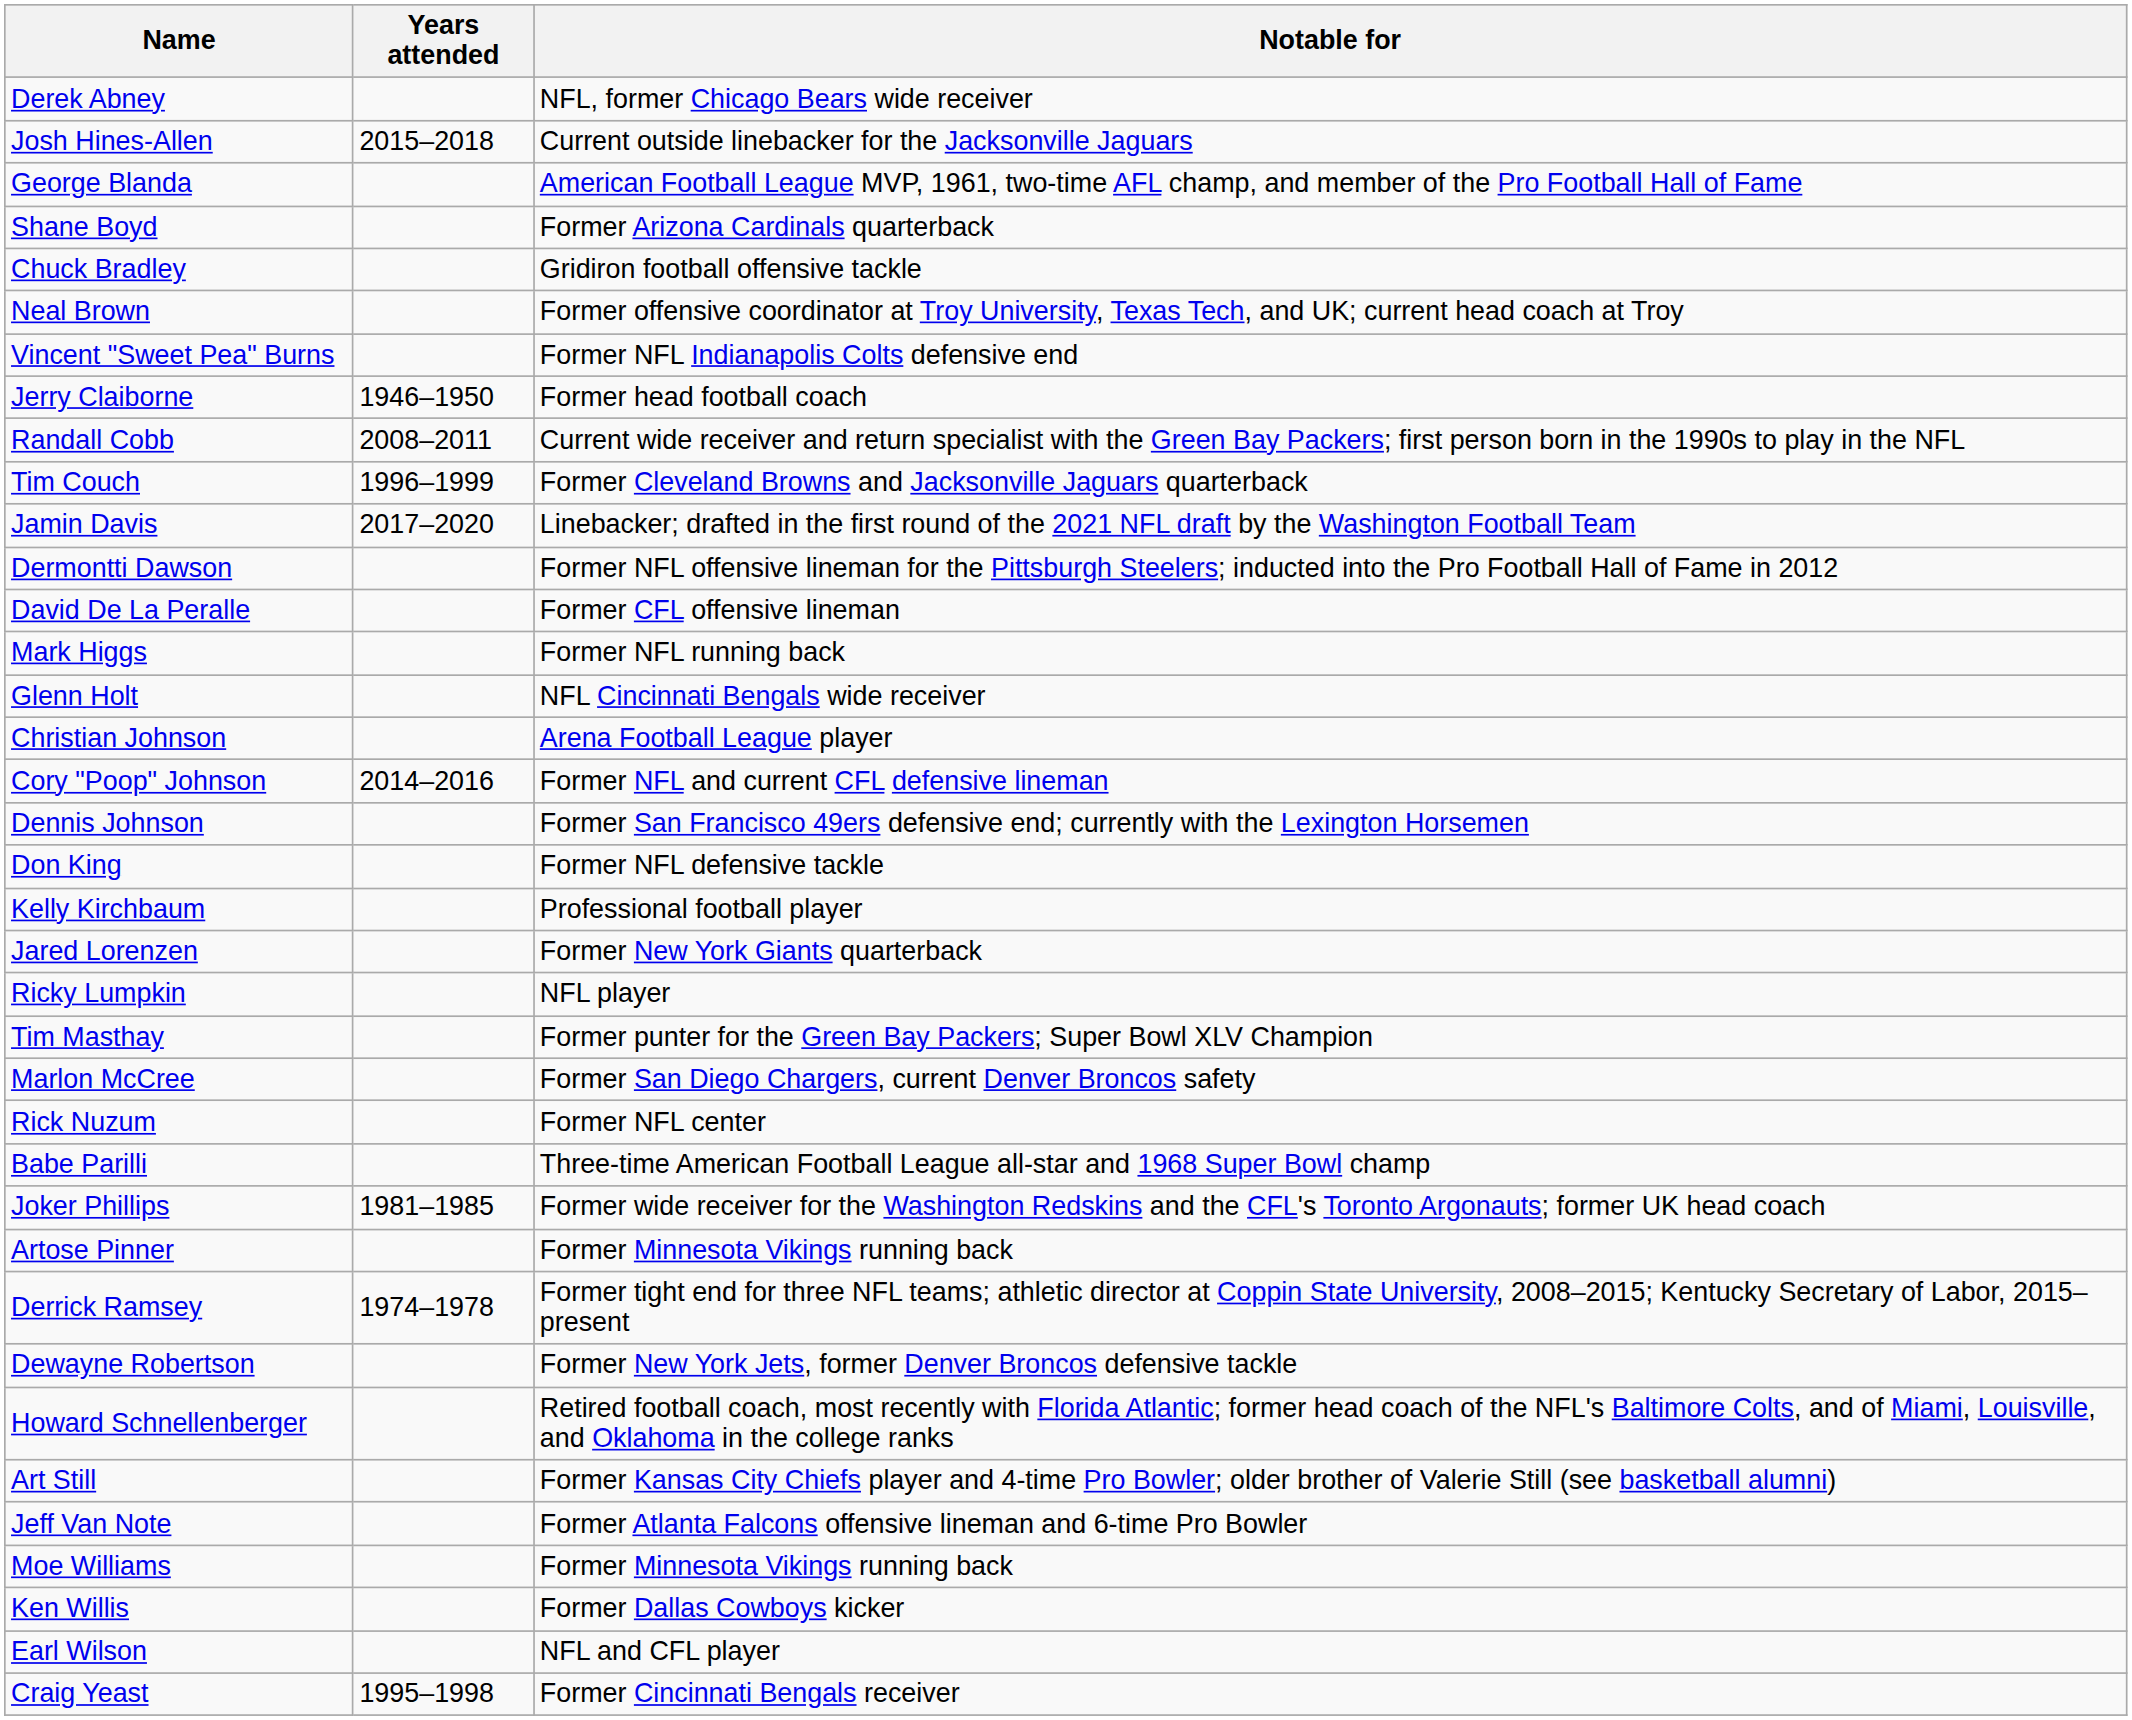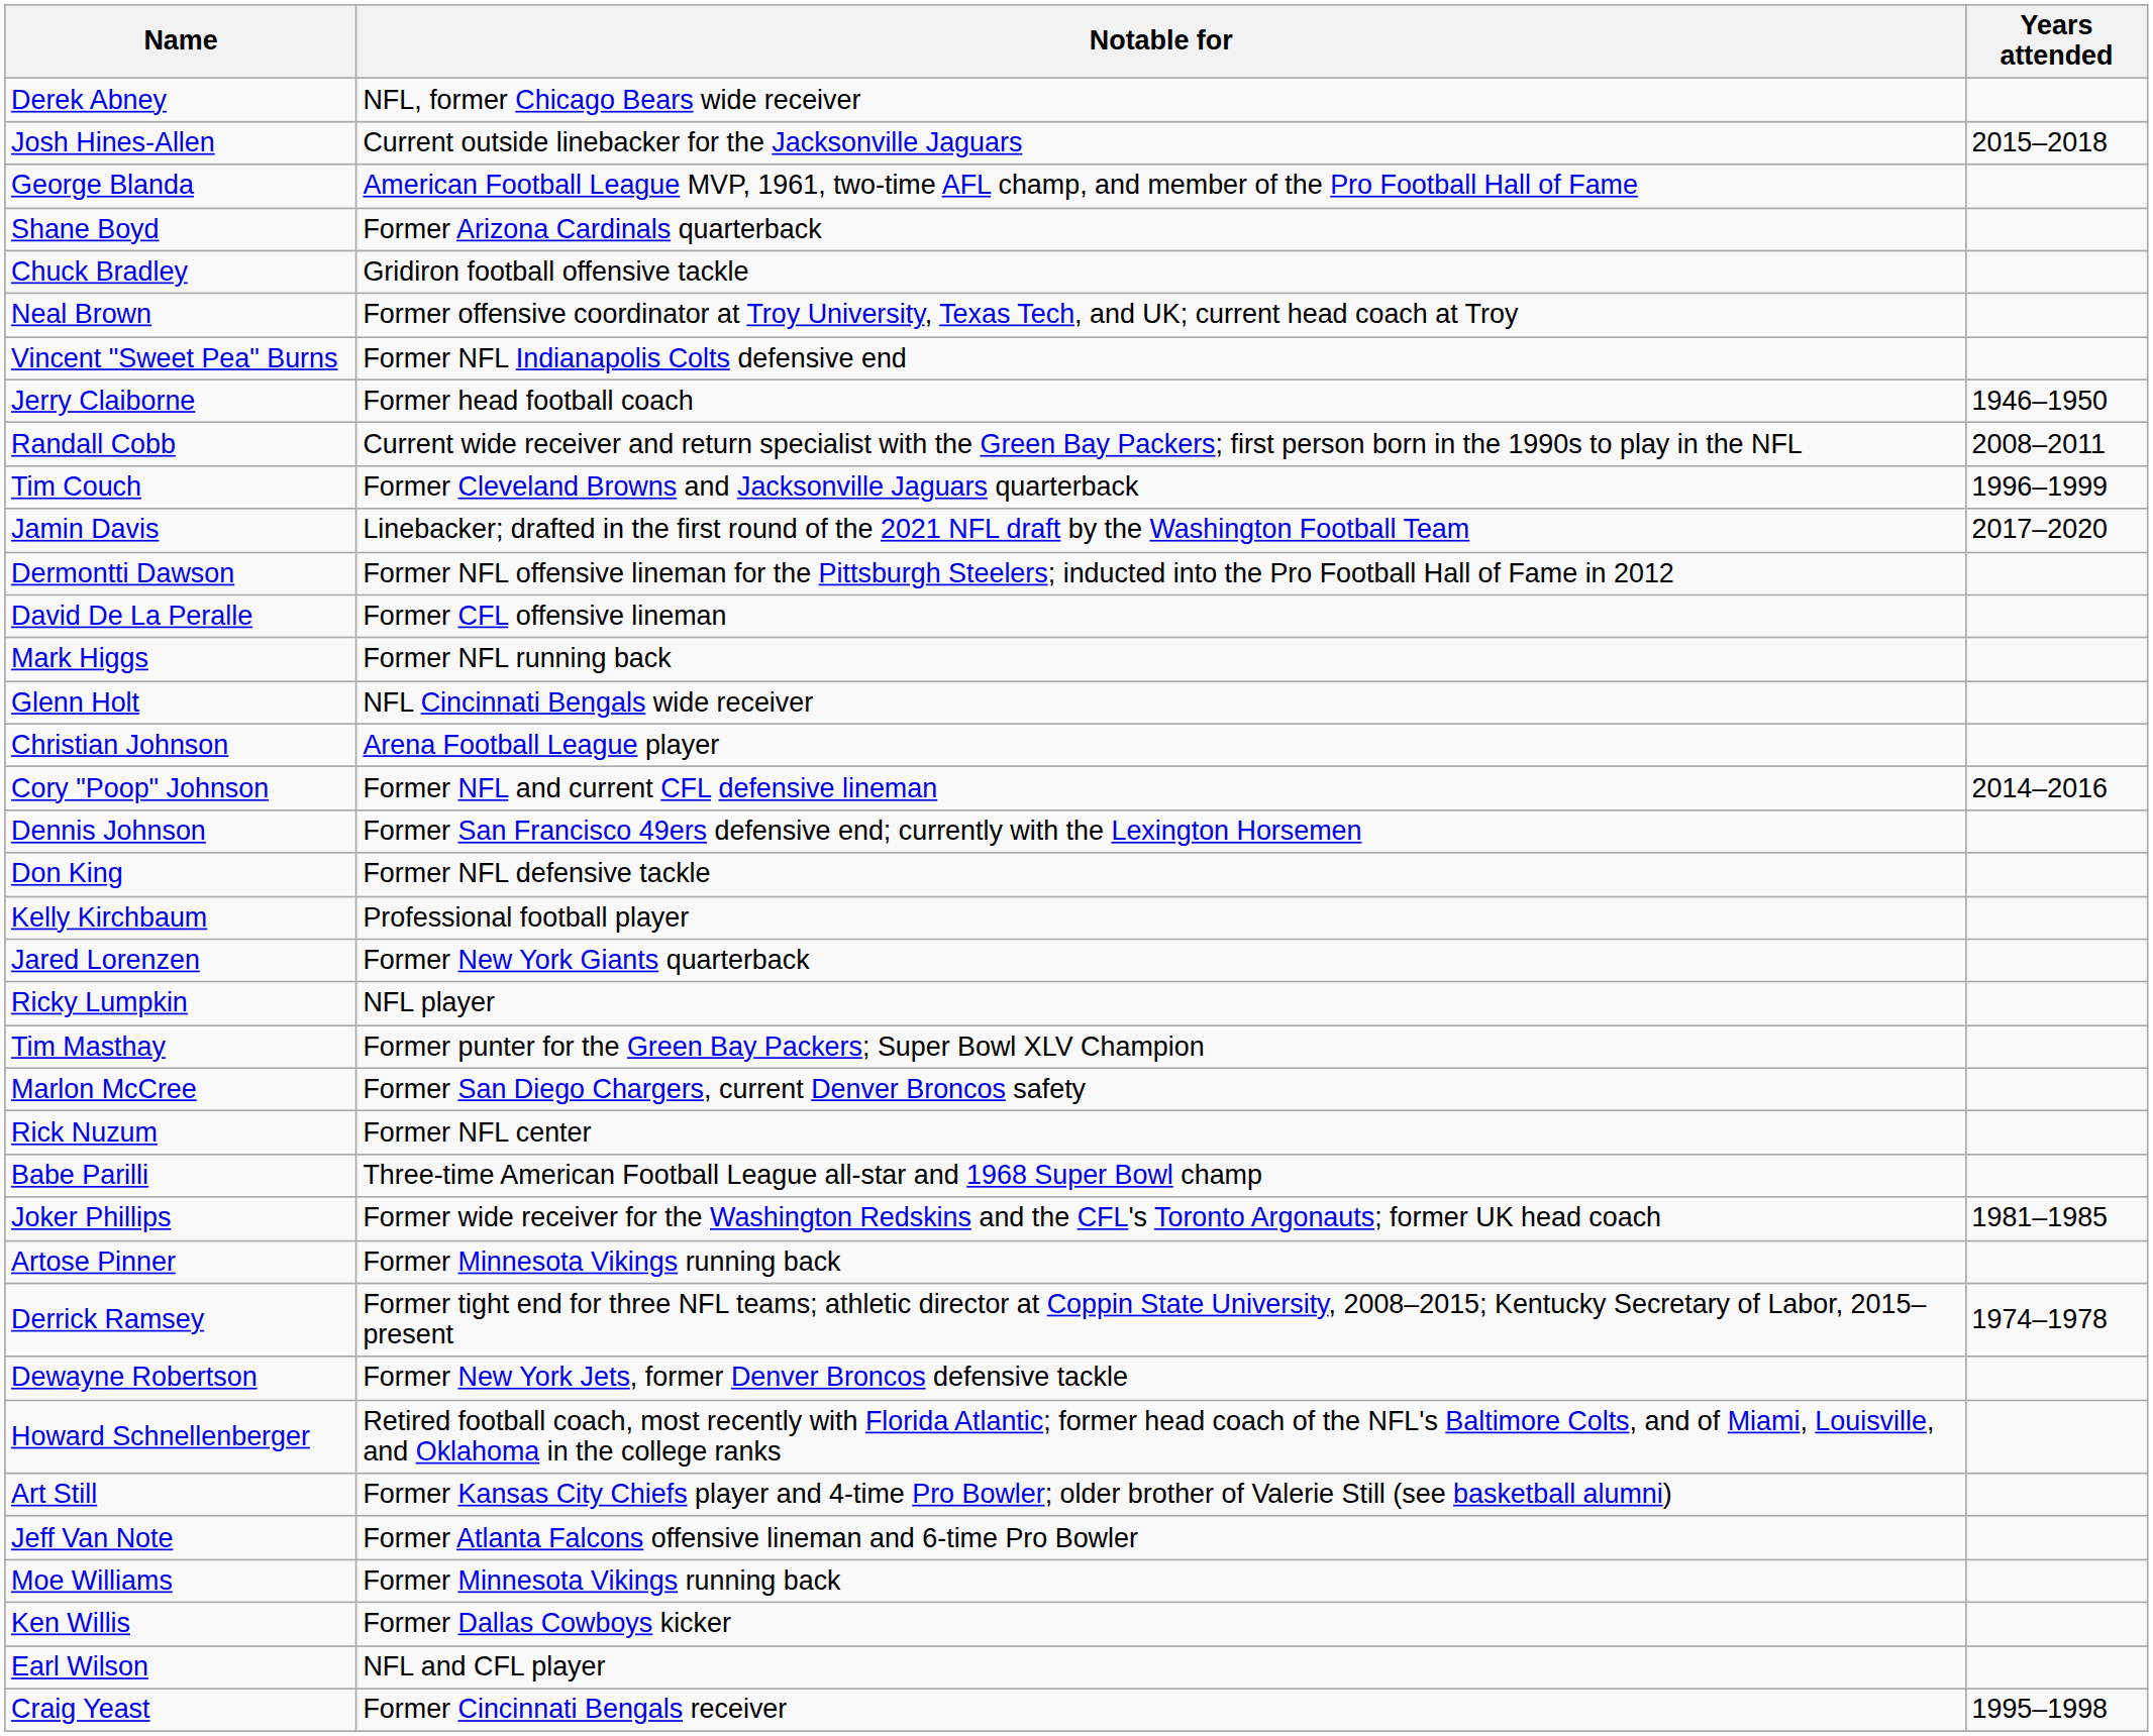 <table width="100%" class="wikitable sortable">
 <tr>
 <th>Name</th>
+<th class="unsortable">Notable for</th>
 <th>Years attended</th>
-<th class="unsortable">Notable for</th>
 </tr>
 <tr>
 <td width=200px><a href='#'>Derek Abney</a></td>
+<td>NFL, former <a href='#'>Chicago Bears</a> wide receiver</td>
 <td width=100px></td>
-<td>NFL, former <a href='#'>Chicago Bears</a> wide receiver</td>
 </tr>
 <tr>
 <td><a href='#'>Josh Hines-Allen</a></td>
+<td>Current outside linebacker for the <a href='#'>Jacksonville Jaguars</a></td>
 <td>2015–2018</td>
-<td>Current outside linebacker for the <a href='#'>Jacksonville Jaguars</a></td>
 </tr>
 <tr>
 <td><a href='#'>George Blanda</a></td>
+<td><a href='#'>American Football League</a> MVP, 1961, two-time <a href='#'>AFL</a> champ, and member of the <a href='#'>Pro Football Hall of Fame</a></td>
 <td></td>
-<td><a href='#'>American Football League</a> MVP, 1961, two-time <a href='#'>AFL</a> champ, and member of the <a href='#'>Pro Football Hall of Fame</a></td>
 </tr>
 <tr>
 <td><a href='#'>Shane Boyd</a></td>
+<td>Former <a href='#'>Arizona Cardinals</a> quarterback</td>
 <td></td>
-<td>Former <a href='#'>Arizona Cardinals</a> quarterback</td>
 </tr>
 <tr>
 <td><a href='#'>Chuck Bradley</a></td>
+<td>Gridiron football offensive tackle</td>
 <td></td>
-<td>Gridiron football offensive tackle</td>
 </tr>
 <tr>
 <td><a href='#'>Neal Brown</a></td>
+<td>Former offensive coordinator at <a href='#'>Troy University</a>, <a href='#'>Texas Tech</a>, and UK; current head coach at Troy</td>
 <td></td>
-<td>Former offensive coordinator at <a href='#'>Troy University</a>, <a href='#'>Texas Tech</a>, and UK; current head coach at Troy</td>
 </tr>
 <tr>
 <td><a href='#'>Vincent "Sweet Pea" Burns</a></td>
+<td>Former NFL <a href='#'>Indianapolis Colts</a> defensive end</td>
 <td></td>
-<td>Former NFL <a href='#'>Indianapolis Colts</a> defensive end</td>
 </tr>
 <tr>
 <td><a href='#'>Jerry Claiborne</a></td>
+<td>Former head football coach</td>
 <td>1946–1950</td>
-<td>Former head football coach</td>
 </tr>
 <tr>
 <td><a href='#'>Randall Cobb</a></td>
+<td>Current wide receiver and return specialist with the <a href='#'>Green Bay Packers</a>; first person born in the 1990s to play in the NFL</td>
 <td>2008–2011</td>
-<td>Current wide receiver and return specialist with the <a href='#'>Green Bay Packers</a>; first person born in the 1990s to play in the NFL</td>
 </tr>
 <tr>
 <td><a href='#'>Tim Couch</a></td>
+<td>Former <a href='#'>Cleveland Browns</a> and <a href='#'>Jacksonville Jaguars</a> quarterback</td>
 <td>1996–1999</td>
-<td>Former <a href='#'>Cleveland Browns</a> and <a href='#'>Jacksonville Jaguars</a> quarterback</td>
 </tr>
 <tr>
 <td><a href='#'>Jamin Davis</a></td>
+<td>Linebacker; drafted in the first round of the <a href='#'>2021 NFL draft</a> by the <a href='#'>Washington Football Team</a></td>
 <td>2017–2020</td>
-<td>Linebacker; drafted in the first round of the <a href='#'>2021 NFL draft</a> by the <a href='#'>Washington Football Team</a></td>
 </tr>
 <tr>
 <td><a href='#'>Dermontti Dawson</a></td>
+<td>Former NFL offensive lineman for the <a href='#'>Pittsburgh Steelers</a>; inducted into the Pro Football Hall of Fame in 2012</td>
 <td></td>
-<td>Former NFL offensive lineman for the <a href='#'>Pittsburgh Steelers</a>; inducted into the Pro Football Hall of Fame in 2012</td>
 </tr>
 <tr>
 <td><a href='#'>David De La Peralle</a></td>
+<td>Former <a href='#'>CFL</a> offensive lineman</td>
 <td></td>
-<td>Former <a href='#'>CFL</a> offensive lineman</td>
 </tr>
 <tr>
 <td><a href='#'>Mark Higgs</a></td>
+<td>Former NFL running back</td>
 <td></td>
-<td>Former NFL running back</td>
 </tr>
 <tr>
 <td><a href='#'>Glenn Holt</a></td>
+<td>NFL <a href='#'>Cincinnati Bengals</a> wide receiver</td>
 <td></td>
-<td>NFL <a href='#'>Cincinnati Bengals</a> wide receiver</td>
 </tr>
 <tr>
 <td><a href='#'>Christian Johnson</a></td>
+<td><a href='#'>Arena Football League</a> player</td>
 <td></td>
-<td><a href='#'>Arena Football League</a> player</td>
 </tr>
 <tr>
 <td><a href='#'>Cory "Poop" Johnson</a></td>
+<td>Former <a href='#'>NFL</a> and current <a href='#'>CFL</a> <a href='#'>defensive lineman</a></td>
 <td>2014–2016</td>
-<td>Former <a href='#'>NFL</a> and current <a href='#'>CFL</a> <a href='#'>defensive lineman</a></td>
 </tr>
 <tr>
 <td><a href='#'>Dennis Johnson</a></td>
+<td>Former <a href='#'>San Francisco 49ers</a> defensive end; currently with the <a href='#'>Lexington Horsemen</a></td>
 <td></td>
-<td>Former <a href='#'>San Francisco 49ers</a> defensive end; currently with the <a href='#'>Lexington Horsemen</a></td>
 </tr>
 <tr>
 <td><a href='#'>Don King</a></td>
+<td>Former NFL defensive tackle</td>
 <td></td>
-<td>Former NFL defensive tackle</td>
 </tr>
 <tr>
 <td><a href='#'>Kelly Kirchbaum</a></td>
+<td>Professional football player</td>
 <td></td>
-<td>Professional football player</td>
 </tr>
 <tr>
 <td><a href='#'>Jared Lorenzen</a></td>
+<td>Former <a href='#'>New York Giants</a> quarterback</td>
 <td></td>
-<td>Former <a href='#'>New York Giants</a> quarterback</td>
 </tr>
 <tr>
 <td><a href='#'>Ricky Lumpkin</a></td>
+<td>NFL player</td>
 <td></td>
-<td>NFL player</td>
 </tr>
 <tr>
 <td><a href='#'>Tim Masthay</a></td>
+<td>Former punter for the <a href='#'>Green Bay Packers</a>; Super Bowl XLV Champion</td>
 <td></td>
-<td>Former punter for the <a href='#'>Green Bay Packers</a>; Super Bowl XLV Champion</td>
 </tr>
 <tr>
 <td><a href='#'>Marlon McCree</a></td>
+<td>Former <a href='#'>San Diego Chargers</a>, current <a href='#'>Denver Broncos</a> safety</td>
 <td></td>
-<td>Former <a href='#'>San Diego Chargers</a>, current <a href='#'>Denver Broncos</a> safety</td>
 </tr>
 <tr>
 <td><a href='#'>Rick Nuzum</a></td>
+<td>Former NFL center</td>
 <td></td>
-<td>Former NFL center</td>
 </tr>
 <tr>
 <td><a href='#'>Babe Parilli</a></td>
+<td>Three-time American Football League all-star and <a href='#'>1968 Super Bowl</a> champ</td>
 <td></td>
-<td>Three-time American Football League all-star and <a href='#'>1968 Super Bowl</a> champ</td>
 </tr>
 <tr>
 <td><a href='#'>Joker Phillips</a></td>
+<td>Former wide receiver for the <a href='#'>Washington Redskins</a> and the <a href='#'>CFL</a>'s <a href='#'>Toronto Argonauts</a>; former UK head coach</td>
 <td>1981–1985</td>
-<td>Former wide receiver for the <a href='#'>Washington Redskins</a> and the <a href='#'>CFL</a>'s <a href='#'>Toronto Argonauts</a>; former UK head coach</td>
 </tr>
 <tr>
 <td><a href='#'>Artose Pinner</a></td>
+<td>Former <a href='#'>Minnesota Vikings</a> running back</td>
 <td></td>
-<td>Former <a href='#'>Minnesota Vikings</a> running back</td>
 </tr>
 <tr>
 <td><a href='#'>Derrick Ramsey</a></td>
+<td>Former tight end for three NFL teams; athletic director at <a href='#'>Coppin State University</a>, 2008–2015; Kentucky Secretary of Labor, 2015–present</td>
 <td>1974–1978</td>
-<td>Former tight end for three NFL teams; athletic director at <a href='#'>Coppin State University</a>, 2008–2015; Kentucky Secretary of Labor, 2015–present</td>
 </tr>
 <tr>
 <td><a href='#'>Dewayne Robertson</a></td>
+<td>Former <a href='#'>New York Jets</a>, former <a href='#'>Denver Broncos</a> defensive tackle</td>
 <td></td>
-<td>Former <a href='#'>New York Jets</a>, former <a href='#'>Denver Broncos</a> defensive tackle</td>
 </tr>
 <tr>
 <td><a href='#'>Howard Schnellenberger</a></td>
+<td>Retired football coach, most recently with <a href='#'>Florida Atlantic</a>;  former head coach of the NFL's <a href='#'>Baltimore Colts</a>, and of <a href='#'>Miami</a>, <a href='#'>Louisville</a>, and <a href='#'>Oklahoma</a> in the college ranks</td>
 <td></td>
-<td>Retired football coach, most recently with <a href='#'>Florida Atlantic</a>;  former head coach of the NFL's <a href='#'>Baltimore Colts</a>, and of <a href='#'>Miami</a>, <a href='#'>Louisville</a>, and <a href='#'>Oklahoma</a> in the college ranks</td>
 </tr>
 <tr>
 <td><a href='#'>Art Still</a></td>
+<td>Former <a href='#'>Kansas City Chiefs</a> player and 4-time <a href='#'>Pro Bowler</a>; older brother of Valerie Still (see <a href='#'>basketball alumni</a>)</td>
 <td></td>
-<td>Former <a href='#'>Kansas City Chiefs</a> player and 4-time <a href='#'>Pro Bowler</a>; older brother of Valerie Still (see <a href='#'>basketball alumni</a>)</td>
 </tr>
 <tr>
 <td><a href='#'>Jeff Van Note</a></td>
+<td>Former <a href='#'>Atlanta Falcons</a> offensive lineman and 6-time Pro Bowler</td>
 <td></td>
-<td>Former <a href='#'>Atlanta Falcons</a> offensive lineman and 6-time Pro Bowler</td>
 </tr>
 <tr>
 <td><a href='#'>Moe Williams</a></td>
+<td>Former <a href='#'>Minnesota Vikings</a> running back</td>
 <td></td>
-<td>Former <a href='#'>Minnesota Vikings</a> running back</td>
 </tr>
 <tr>
 <td><a href='#'>Ken Willis</a></td>
+<td>Former <a href='#'>Dallas Cowboys</a> kicker</td>
 <td></td>
-<td>Former <a href='#'>Dallas Cowboys</a> kicker</td>
 </tr>
 <tr>
 <td><a href='#'>Earl Wilson</a></td>
+<td>NFL and CFL player</td>
 <td></td>
-<td>NFL and CFL player</td>
 </tr>
 <tr>
 <td><a href='#'>Craig Yeast</a></td>
+<td>Former <a href='#'>Cincinnati Bengals</a> receiver</td>
 <td>1995–1998</td>
-<td>Former <a href='#'>Cincinnati Bengals</a> receiver</td>
 </tr>
 </table>
